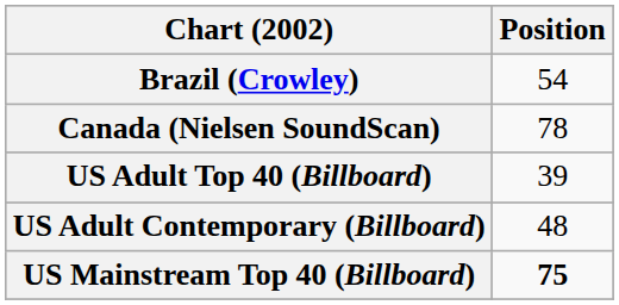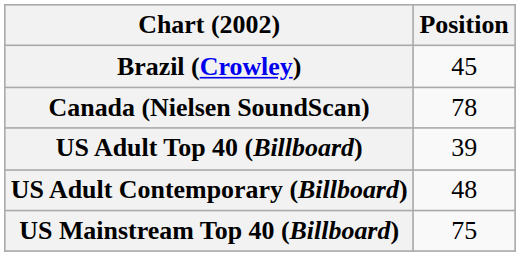 <table class="wikitable sortable plainrowheaders" style="text-align:center">
 <tr>
 <th scope="col">Chart (2002)</th>
 <th scope="col">Position</th>
 </tr>
 <tr>
 <th scope="row">Brazil (<a href='#'>Crowley</a>)</th>
-<td>54</td>
+<td>45</td>
 </tr>
 <tr>
 <th scope="row">Canada (Nielsen SoundScan)</th>
 <td>78</td>
 </tr>
 <tr>
 <th scope="row">US Adult Top 40 (<em>Billboard</em>)</th>
 <td>39</td>
 </tr>
 <tr>
 <th scope="row">US Adult Contemporary (<em>Billboard</em>)</th>
 <td>48</td>
 </tr>
 <tr>
 <th scope="row">US Mainstream Top 40 (<em>Billboard</em>)</th>
-<td><strong>75</strong></td>
+<td>75</td>
 </tr>
 </table>
